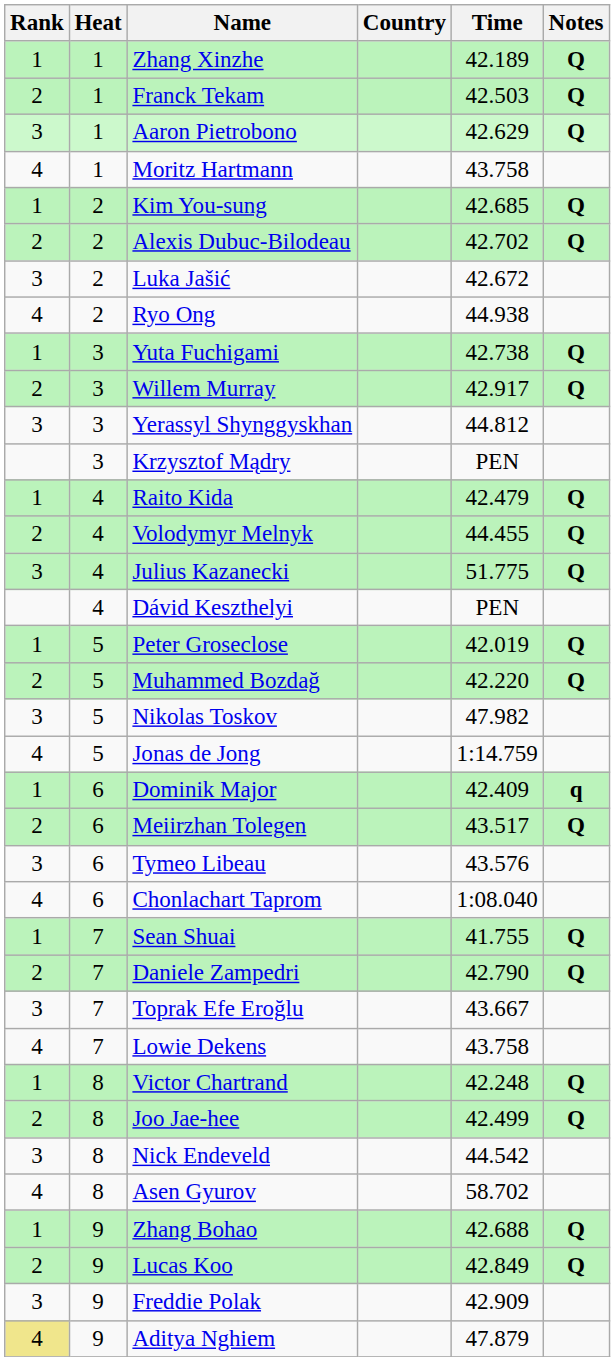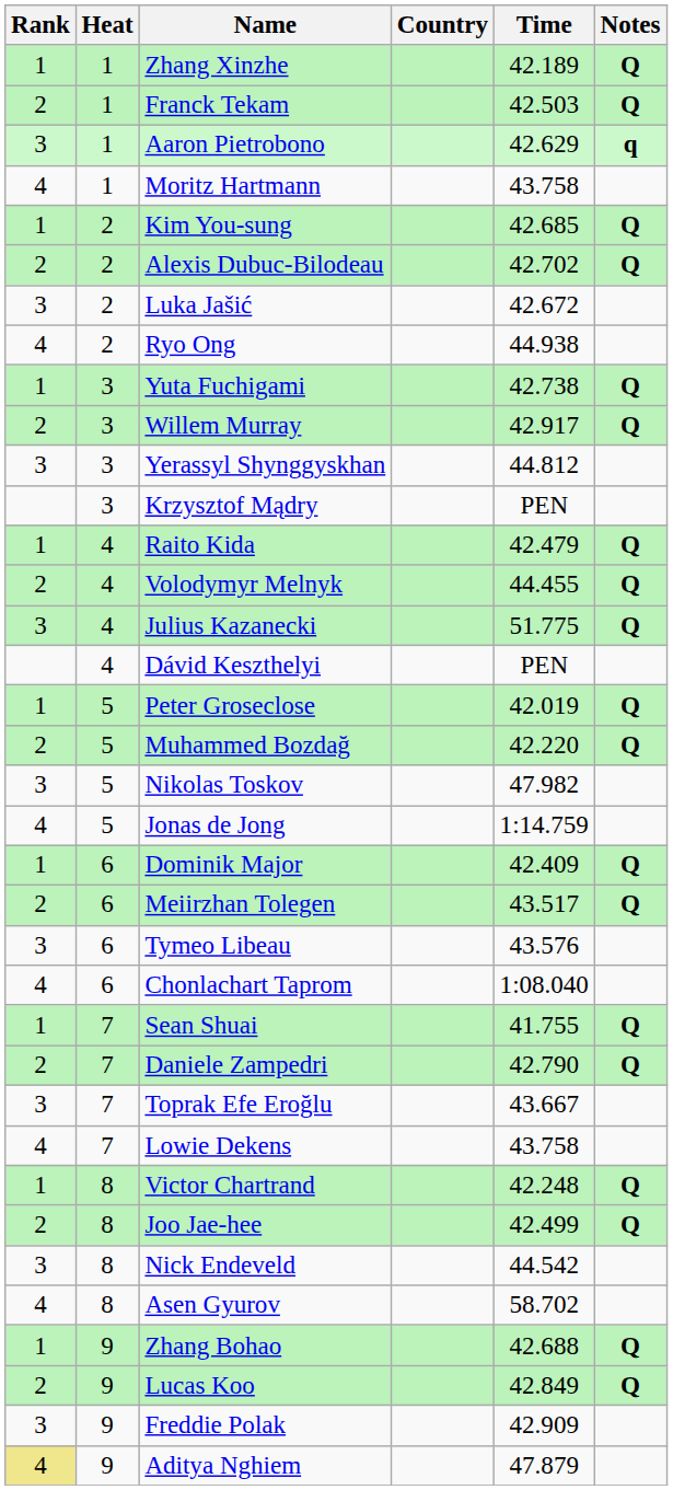 <table class="wikitable sortable" style="text-align:center">
 <tr>
 <th>Rank</th>
 <th>Heat</th>
 <th>Name</th>
 <th>Country</th>
 <th>Time</th>
 <th>Notes</th>
 </tr>
 <tr bgcolor=#bbf3bb>
 <td>1</td>
 <td>1</td>
 <td align=left><a href='#'>Zhang Xinzhe</a></td>
 <td align=left></td>
 <td>42.189</td>
 <td><strong>Q</strong></td>
 </tr>
 <tr bgcolor=#bbf3bb>
 <td>2</td>
 <td>1</td>
 <td align=left><a href='#'>Franck Tekam</a></td>
 <td align=left></td>
 <td>42.503</td>
 <td><strong>Q</strong></td>
 </tr>
 <tr bgcolor=ccf9cc>
 <td>3</td>
 <td>1</td>
 <td align=left><a href='#'>Aaron Pietrobono</a></td>
 <td align=left></td>
 <td>42.629</td>
-<td><strong>Q</strong></td>
+<td><strong>q</strong></td>
 </tr>
 <tr>
 <td>4</td>
 <td>1</td>
 <td align=left><a href='#'>Moritz Hartmann</a></td>
 <td align=left></td>
 <td>43.758</td>
 <td></td>
 </tr>
 <tr bgcolor=#bbf3bb>
 <td>1</td>
 <td>2</td>
 <td align=left><a href='#'>Kim You-sung</a></td>
 <td align=left></td>
 <td>42.685</td>
 <td><strong>Q</strong></td>
 </tr>
 <tr bgcolor=#bbf3bb>
 <td>2</td>
 <td>2</td>
 <td align=left><a href='#'>Alexis Dubuc-Bilodeau</a></td>
 <td align=left></td>
 <td>42.702</td>
 <td><strong>Q</strong></td>
 </tr>
 <tr>
 <td>3</td>
 <td>2</td>
 <td align=left><a href='#'>Luka Jašić</a></td>
 <td align=left></td>
 <td>42.672</td>
 <td></td>
 </tr>
 <tr>
 <td>4</td>
 <td>2</td>
 <td align=left><a href='#'>Ryo Ong</a></td>
 <td align=left></td>
 <td>44.938</td>
 <td></td>
 </tr>
 <tr bgcolor=#bbf3bb>
 <td>1</td>
 <td>3</td>
 <td align=left><a href='#'>Yuta Fuchigami</a></td>
 <td align=left></td>
 <td>42.738</td>
 <td><strong>Q</strong></td>
 </tr>
 <tr bgcolor=#bbf3bb>
 <td>2</td>
 <td>3</td>
 <td align=left><a href='#'>Willem Murray</a></td>
 <td align=left></td>
 <td>42.917</td>
 <td><strong>Q</strong></td>
 </tr>
 <tr>
 <td>3</td>
 <td>3</td>
 <td align=left><a href='#'>Yerassyl Shynggyskhan</a></td>
 <td align=left></td>
 <td>44.812</td>
 <td></td>
 </tr>
 <tr>
 <td></td>
 <td>3</td>
 <td align=left><a href='#'>Krzysztof Mądry</a></td>
 <td align=left></td>
 <td>PEN</td>
 <td></td>
 </tr>
 <tr bgcolor=#bbf3bb>
 <td>1</td>
 <td>4</td>
 <td align=left><a href='#'>Raito Kida</a></td>
 <td align=left></td>
 <td>42.479</td>
 <td><strong>Q</strong></td>
 </tr>
 <tr bgcolor=#bbf3bb>
 <td>2</td>
 <td>4</td>
 <td align=left><a href='#'>Volodymyr Melnyk</a></td>
 <td align=left></td>
 <td>44.455</td>
 <td><strong>Q</strong></td>
 </tr>
 <tr bgcolor=#bbf3bb>
 <td>3</td>
 <td>4</td>
 <td align=left><a href='#'>Julius Kazanecki</a></td>
 <td align=left></td>
 <td>51.775</td>
 <td><strong>Q</strong></td>
 </tr>
 <tr>
 <td></td>
 <td>4</td>
 <td align=left><a href='#'>Dávid Keszthelyi</a></td>
 <td align=left></td>
 <td>PEN</td>
 <td></td>
 </tr>
 <tr bgcolor=#bbf3bb>
 <td>1</td>
 <td>5</td>
 <td align=left><a href='#'>Peter Groseclose</a></td>
 <td align=left></td>
 <td>42.019</td>
 <td><strong>Q</strong></td>
 </tr>
 <tr bgcolor=#bbf3bb>
 <td>2</td>
 <td>5</td>
 <td align=left><a href='#'>Muhammed Bozdağ</a></td>
 <td align=left></td>
 <td>42.220</td>
 <td><strong>Q</strong></td>
 </tr>
 <tr>
 <td>3</td>
 <td>5</td>
 <td align=left><a href='#'>Nikolas Toskov</a></td>
 <td align=left></td>
 <td>47.982</td>
 <td></td>
 </tr>
 <tr>
 <td>4</td>
 <td>5</td>
 <td align=left><a href='#'>Jonas de Jong</a></td>
 <td align=left></td>
 <td>1:14.759</td>
 <td></td>
 </tr>
 <tr bgcolor=#bbf3bb>
 <td>1</td>
 <td>6</td>
 <td align=left><a href='#'>Dominik Major</a></td>
 <td align=left></td>
 <td>42.409</td>
-<td><strong>q</strong></td>
+<td><strong>Q</strong></td>
 </tr>
 <tr bgcolor=#bbf3bb>
 <td>2</td>
 <td>6</td>
 <td align=left><a href='#'>Meiirzhan Tolegen</a></td>
 <td align=left></td>
 <td>43.517</td>
 <td><strong>Q</strong></td>
 </tr>
 <tr>
 <td>3</td>
 <td>6</td>
 <td align=left><a href='#'>Tymeo Libeau</a></td>
 <td align=left></td>
 <td>43.576</td>
 <td></td>
 </tr>
 <tr>
 <td>4</td>
 <td>6</td>
 <td align=left><a href='#'>Chonlachart Taprom</a></td>
 <td align=left></td>
 <td>1:08.040</td>
 <td></td>
 </tr>
 <tr bgcolor=#bbf3bb>
 <td>1</td>
 <td>7</td>
 <td align=left><a href='#'>Sean Shuai</a></td>
 <td align=left></td>
 <td>41.755</td>
 <td><strong>Q</strong></td>
 </tr>
 <tr bgcolor=#bbf3bb>
 <td>2</td>
 <td>7</td>
 <td align=left><a href='#'>Daniele Zampedri</a></td>
 <td align=left></td>
 <td>42.790</td>
 <td><strong>Q</strong></td>
 </tr>
 <tr>
 <td>3</td>
 <td>7</td>
 <td align=left><a href='#'>Toprak Efe Eroğlu</a></td>
 <td align=left></td>
 <td>43.667</td>
 <td></td>
 </tr>
 <tr>
 <td>4</td>
 <td>7</td>
 <td align=left><a href='#'>Lowie Dekens</a></td>
 <td align=left></td>
 <td>43.758</td>
 <td></td>
 </tr>
 <tr bgcolor=#bbf3bb>
 <td>1</td>
 <td>8</td>
 <td align=left><a href='#'>Victor Chartrand</a></td>
 <td align=left></td>
 <td>42.248</td>
 <td><strong>Q</strong></td>
 </tr>
 <tr bgcolor=#bbf3bb>
 <td>2</td>
 <td>8</td>
 <td align=left><a href='#'>Joo Jae-hee</a></td>
 <td align=left></td>
 <td>42.499</td>
 <td><strong>Q</strong></td>
 </tr>
 <tr>
 <td>3</td>
 <td>8</td>
 <td align=left><a href='#'>Nick Endeveld</a></td>
 <td align=left></td>
 <td>44.542</td>
 <td></td>
 </tr>
 <tr>
 <td>4</td>
 <td>8</td>
 <td align=left><a href='#'>Asen Gyurov</a></td>
 <td align=left></td>
 <td>58.702</td>
 <td></td>
 </tr>
 <tr bgcolor=#bbf3bb>
 <td>1</td>
 <td>9</td>
 <td align=left><a href='#'>Zhang Bohao</a></td>
 <td align=left></td>
 <td>42.688</td>
 <td><strong>Q</strong></td>
 </tr>
 <tr bgcolor=#bbf3bb>
 <td>2</td>
 <td>9</td>
 <td align=left><a href='#'>Lucas Koo</a></td>
 <td align=left></td>
 <td>42.849</td>
 <td><strong>Q</strong></td>
 </tr>
 <tr>
 <td>3</td>
 <td>9</td>
 <td align=left><a href='#'>Freddie Polak</a></td>
 <td align=left></td>
 <td>42.909</td>
 <td></td>
 </tr>
 <tr>
 <td style="background: khaki;">4</td>
 <td>9</td>
 <td align=left><a href='#'>Aditya Nghiem</a></td>
 <td align=left></td>
 <td>47.879</td>
 <td></td>
 </tr>
 </table>
